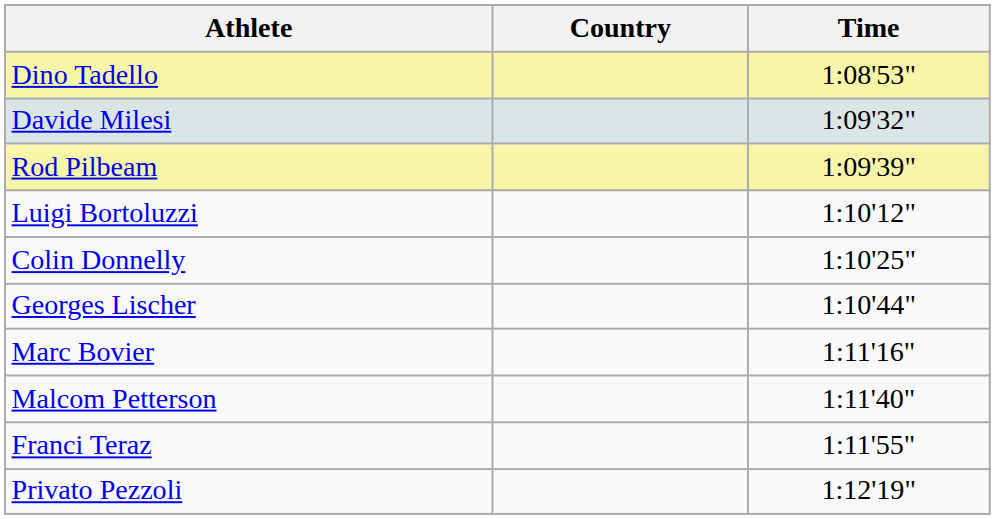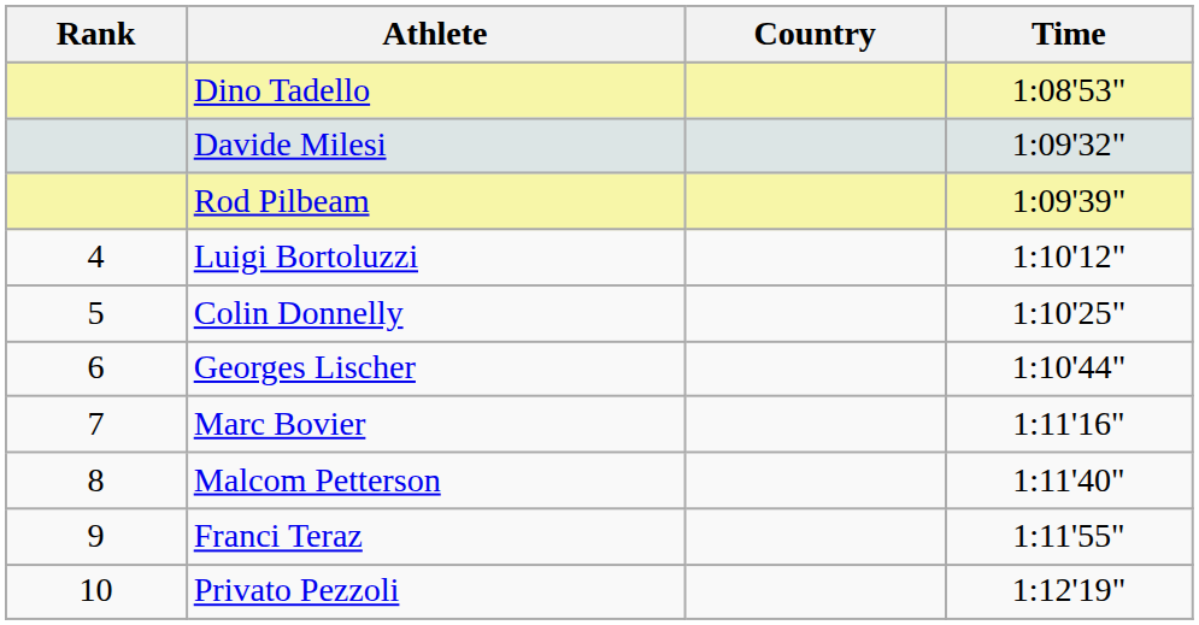 <table class="wikitable" width=40% style="font-size:90%; text-align:center;">
 <tr>
+<th>Rank</th>
 <th>Athlete</th>
 <th>Country</th>
 <th>Time</th>
 </tr>
 <tr bgcolor="#F7F6A8">
+<td></td>
 <td align=left><a href='#'>Dino Tadello</a></td>
 <td align=left></td>
 <td>1:08'53"</td>
 </tr>
 <tr bgcolor="#DCE5E5">
+<td></td>
 <td align=left><a href='#'>Davide Milesi</a></td>
 <td align=left></td>
 <td>1:09'32"</td>
 </tr>
 <tr bgcolor="#F7F6A8">
+<td></td>
 <td align=left><a href='#'>Rod Pilbeam</a></td>
 <td align=left></td>
 <td>1:09'39"</td>
 </tr>
 <tr>
+<td>4</td>
 <td align=left><a href='#'>Luigi Bortoluzzi</a></td>
 <td align=left></td>
 <td>1:10'12"</td>
 </tr>
 <tr>
+<td>5</td>
 <td align=left><a href='#'>Colin Donnelly</a></td>
 <td align=left></td>
 <td>1:10'25"</td>
 </tr>
 <tr>
+<td>6</td>
 <td align=left><a href='#'>Georges Lischer</a></td>
 <td align=left></td>
 <td>1:10'44"</td>
 </tr>
 <tr>
+<td>7</td>
 <td align=left><a href='#'>Marc Bovier</a></td>
 <td align=left></td>
 <td>1:11'16"</td>
 </tr>
 <tr>
+<td>8</td>
 <td align=left><a href='#'>Malcom Petterson</a></td>
 <td align=left></td>
 <td>1:11'40"</td>
 </tr>
 <tr>
+<td>9</td>
 <td align=left><a href='#'>Franci Teraz</a></td>
 <td align=left></td>
 <td>1:11'55"</td>
 </tr>
 <tr>
+<td>10</td>
 <td align=left><a href='#'>Privato Pezzoli</a></td>
 <td align=left></td>
 <td>1:12'19"</td>
 </tr>
 </table>
